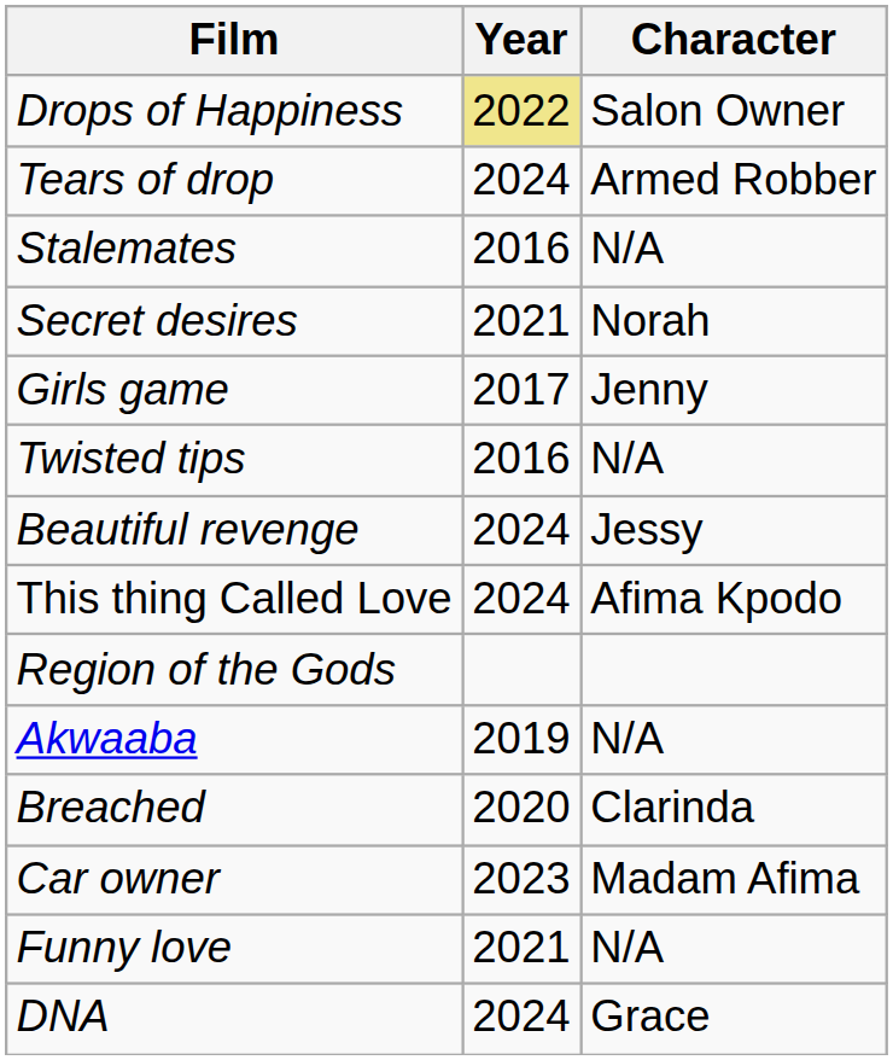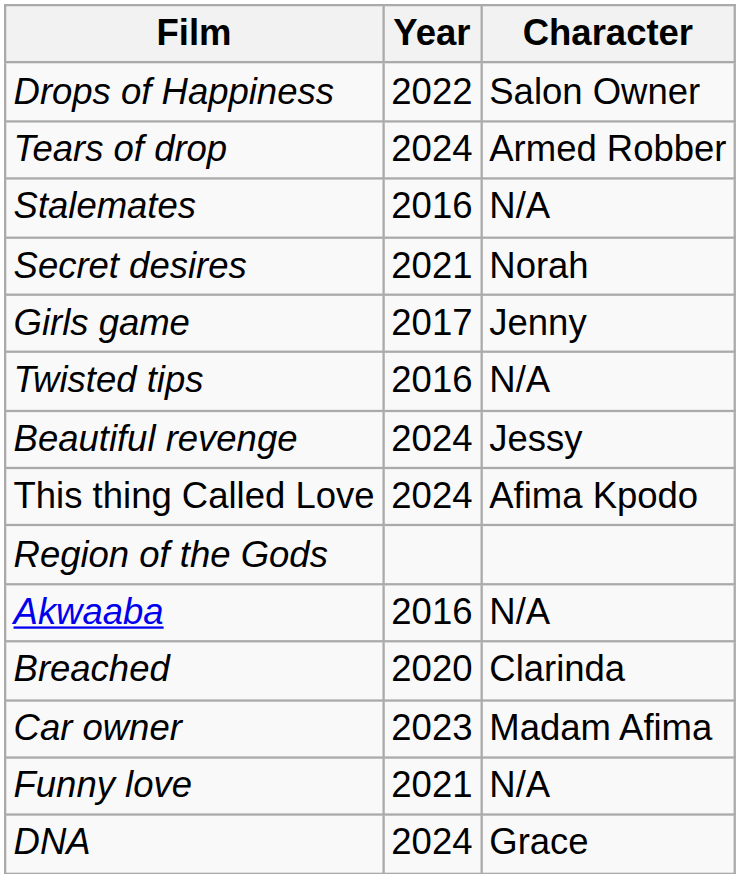 <table class="wikitable">
 <tr>
 <th>Film</th>
 <th>Year</th>
 <th>Character</th>
 </tr>
 <tr>
 <td><em>Drops of Happiness</em></td>
-<td style="background: khaki;">2022</td>
+<td>2022</td>
 <td>Salon Owner</td>
 </tr>
 <tr>
 <td><em>Tears of drop</em></td>
 <td>2024</td>
 <td>Armed Robber</td>
 </tr>
 <tr>
 <td><em>Stalemates</em></td>
 <td>2016</td>
 <td>N/A</td>
 </tr>
 <tr>
 <td><em>Secret desires</em></td>
 <td>2021</td>
 <td>Norah</td>
 </tr>
 <tr>
 <td><em>Girls game</em></td>
 <td>2017</td>
 <td>Jenny</td>
 </tr>
 <tr>
 <td><em>Twisted tips</em></td>
 <td>2016</td>
 <td>N/A</td>
 </tr>
 <tr>
 <td><em>Beautiful revenge</em></td>
 <td>2024</td>
 <td>Jessy</td>
 </tr>
 <tr>
 <td>This thing Called Love</td>
 <td>2024</td>
 <td>Afima Kpodo</td>
 </tr>
 <tr>
 <td><em>Region of the Gods</em></td>
 <td></td>
 <td></td>
 </tr>
 <tr>
 <td><a href='#'><em>Akwaaba</em></a></td>
-<td>2019</td>
+<td>2016</td>
 <td>N/A</td>
 </tr>
 <tr>
 <td><em>Breached</em></td>
 <td>2020</td>
 <td>Clarinda</td>
 </tr>
 <tr>
 <td><em>Car owner</em></td>
 <td>2023</td>
 <td>Madam Afima</td>
 </tr>
 <tr>
 <td><em>Funny love</em></td>
 <td>2021</td>
 <td>N/A</td>
 </tr>
 <tr>
 <td><em>DNA</em></td>
 <td>2024</td>
 <td>Grace</td>
 </tr>
 </table>
